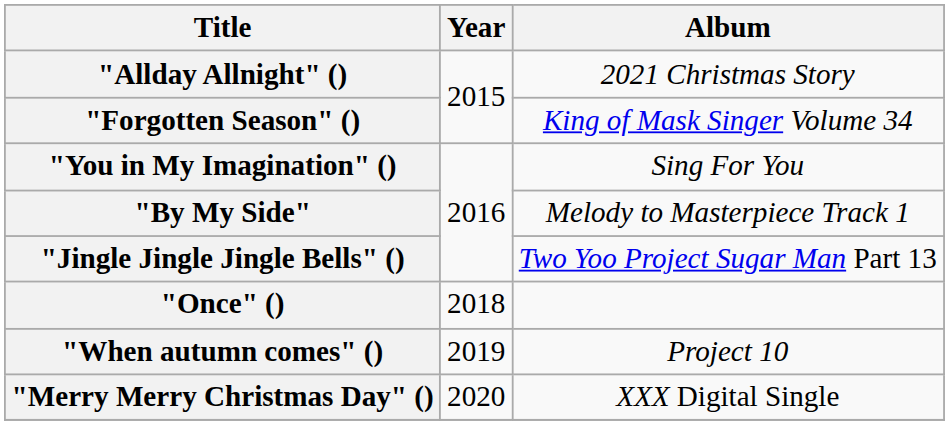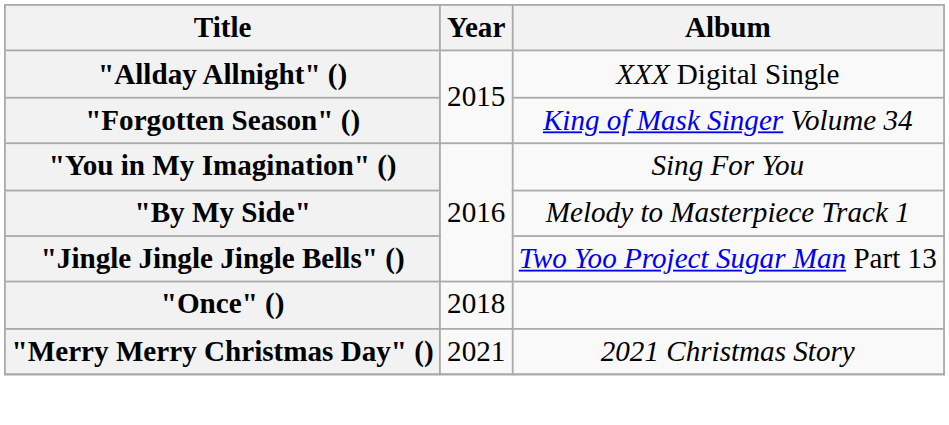 <table class="wikitable plainrowheaders" style="text-align:center;">
 <tr>
 <th>Title</th>
 <th>Year</th>
 <th>Album</th>
 </tr>
 <tr>
 <th scope="row">"Allday Allnight" ()<br></th>
 <td rowspan="2">2015</td>
-<td><em>2021 Christmas Story </em></td>
+<td><em>XXX</em> Digital Single</td>
 </tr>
 <tr>
 <th scope="row">"Forgotten Season" ()</th>
 <td><em><a href='#'>King of Mask Singer</a> Volume 34</em></td>
 </tr>
 <tr>
 <th scope="row">"You in My Imagination" ()<br></th>
 <td rowspan="3">2016</td>
 <td><em>Sing For You</em></td>
 </tr>
 <tr>
 <th scope="row">"By My Side"</th>
 <td><em>Melody to Masterpiece Track 1</em></td>
 </tr>
 <tr>
 <th scope="row">"Jingle Jingle Jingle Bells" ()<br></th>
 <td><em><a href='#'>Two Yoo Project Sugar Man</a></em> Part 13</td>
 </tr>
 <tr>
 <th scope="row">"Once" ()<br></th>
 <td>2018</td>
 <td></td>
 </tr>
 <tr>
-<th scope="row">"When autumn comes" ()</th>
-<td>2019</td>
-<td><em>Project 10</em></td>
-</tr>
-<tr>
 <th scope="row">"Merry Merry Christmas Day" ()<br></th>
-<td>2020</td>
-<td><em>XXX</em> Digital Single</td>
+<td>2021</td>
+<td><em>2021 Christmas Story </em></td>
 </tr>
 <tr>
 </tr>
 </table>
